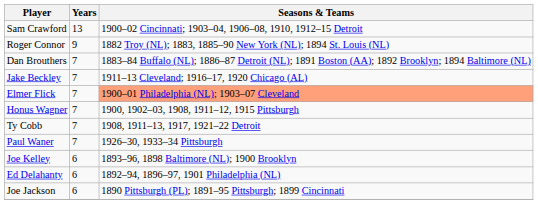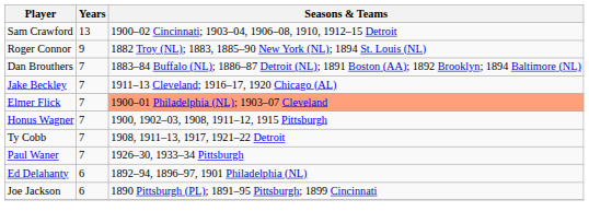 <table class="wikitable sortable">
 <tr>
 <th>Player</th>
 <th>Years</th>
 <th>Seasons & Teams</th>
 </tr>
 <tr>
 <td>Sam Crawford</td>
 <td>13</td>
 <td>1900–02 <a href='#'>Cincinnati</a>; 1903–04, 1906–08, 1910, 1912–15 <a href='#'>Detroit</a></td>
 </tr>
 <tr>
 <td>Roger Connor</td>
 <td>9</td>
 <td>1882 <a href='#'>Troy (NL)</a>; 1883, 1885–90 <a href='#'>New York (NL)</a>; 1894 <a href='#'>St. Louis (NL)</a></td>
 </tr>
 <tr>
 <td>Dan Brouthers</td>
 <td>7</td>
 <td>1883–84 <a href='#'>Buffalo (NL)</a>; 1886–87 <a href='#'>Detroit (NL)</a>; 1891 <a href='#'>Boston (AA)</a>; 1892 <a href='#'>Brooklyn</a>; 1894 <a href='#'>Baltimore (NL)</a></td>
 </tr>
 <tr>
 <td><a href='#'>Jake Beckley</a></td>
 <td>7</td>
 <td>1911–13 <a href='#'>Cleveland</a>; 1916–17, 1920 <a href='#'>Chicago (AL)</a></td>
 </tr>
 <tr>
 <td><a href='#'>Elmer Flick</a></td>
 <td>7</td>
 <td style="background: lightsalmon;">1900–01 <a href='#'>Philadelphia (NL)</a>; 1903–07 <a href='#'>Cleveland</a></td>
 </tr>
 <tr>
 <td><a href='#'>Honus Wagner</a></td>
 <td>7</td>
 <td>1900, 1902–03, 1908, 1911–12, 1915 <a href='#'>Pittsburgh</a></td>
 </tr>
 <tr>
 <td>Ty Cobb</td>
 <td>7</td>
 <td>1908, 1911–13, 1917, 1921–22 <a href='#'>Detroit</a></td>
 </tr>
 <tr>
 <td><a href='#'>Paul Waner</a></td>
 <td>7</td>
 <td>1926–30, 1933–34 <a href='#'>Pittsburgh</a></td>
 </tr>
 <tr>
-<td><a href='#'>Joe Kelley</a></td>
-<td>6</td>
-<td>1893–96, 1898 <a href='#'>Baltimore (NL)</a>; 1900 <a href='#'>Brooklyn</a></td>
-</tr>
-<tr>
 <td><a href='#'>Ed Delahanty</a></td>
 <td>6</td>
 <td>1892–94, 1896–97, 1901 <a href='#'>Philadelphia (NL)</a></td>
 </tr>
 <tr>
 <td>Joe Jackson</td>
 <td>6</td>
 <td>1890 <a href='#'>Pittsburgh (PL)</a>; 1891–95 <a href='#'>Pittsburgh</a>; 1899 <a href='#'>Cincinnati</a></td>
 </tr>
 <tr>
 </tr>
 </table>
